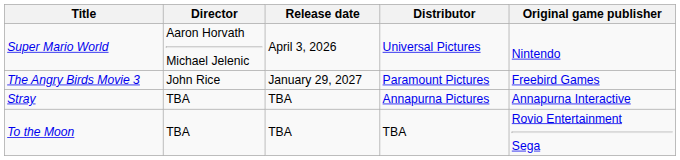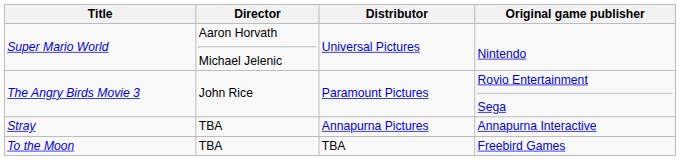 <table class="wikitable sortable" style="width:100%;">
 <tr>
 <th>Title</th>
 <th>Director</th>
-<th>Release date</th>
 <th>Distributor</th>
 <th>Original game publisher</th>
 </tr>
 <tr>
 <td><em><a href='#'>Super Mario World</a></em></td>
 <td>Aaron Horvath<hr>Michael Jelenic</td>
-<td>April 3, 2026</td>
 <td><a href='#'>Universal Pictures</a></td>
 <td><br><a href='#'>Nintendo</a></td>
 </tr>
 <tr>
 <td><em><a href='#'>The Angry Birds Movie 3</a></em></td>
 <td>John Rice</td>
-<td>January 29, 2027</td>
 <td><a href='#'>Paramount Pictures</a></td>
-<td><a href='#'>Freebird Games</a></td>
+<td><a href='#'>Rovio Entertainment</a><hr><a href='#'>Sega</a></td>
 </tr>
 <tr>
 <td><em><a href='#'>Stray</a></em></td>
-<td>TBA</td>
 <td>TBA</td>
 <td><a href='#'>Annapurna Pictures</a></td>
 <td><a href='#'>Annapurna Interactive</a></td>
 </tr>
 <tr>
 <td><em><a href='#'>To the Moon</a></em></td>
 <td>TBA</td>
 <td>TBA</td>
-<td>TBA</td>
-<td><a href='#'>Rovio Entertainment</a><hr><a href='#'>Sega</a></td>
+<td><a href='#'>Freebird Games</a></td>
 </tr>
 </table>
